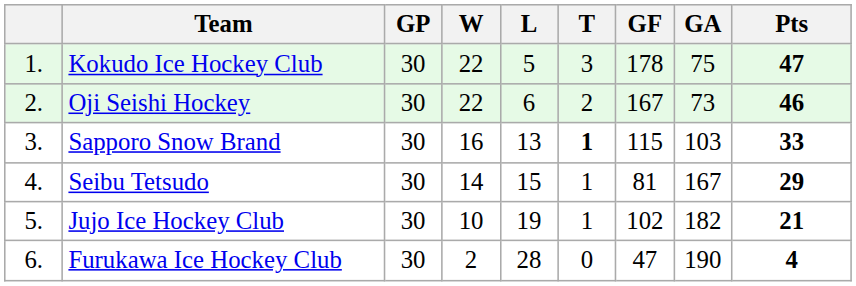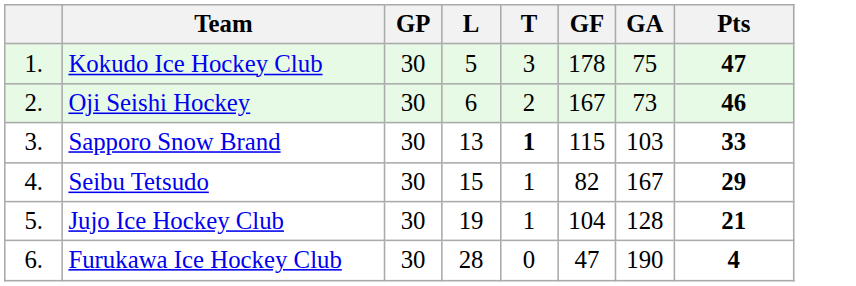 <table class="wikitable">
 <tr>
 <th width="30"></th>
 <th width="200">Team</th>
 <th width="30">GP</th>
-<th width="30">W</th>
 <th width="30">L</th>
 <th width="30">T</th>
 <th width="30">GF</th>
 <th width="30">GA</th>
 <th width="70">Pts</th>
 </tr>
 <tr bgcolor="#e6fae6" align="center">
 <td>1.</td>
 <td align="left"><a href='#'>Kokudo Ice Hockey Club</a></td>
 <td>30</td>
-<td>22</td>
 <td>5</td>
 <td>3</td>
 <td>178</td>
 <td>75</td>
 <td><strong>47</strong></td>
 </tr>
 <tr bgcolor="#e6fae6" align="center">
 <td>2.</td>
 <td align="left"><a href='#'>Oji Seishi Hockey</a></td>
 <td>30</td>
-<td>22</td>
 <td>6</td>
 <td>2</td>
 <td>167</td>
 <td>73</td>
 <td><strong>46</strong></td>
 </tr>
 <tr bgcolor="#FFFFFF" align="center">
 <td>3.</td>
 <td align="left"><a href='#'>Sapporo Snow Brand</a></td>
 <td>30</td>
-<td>16</td>
 <td>13</td>
 <td><strong>1</strong></td>
 <td>115</td>
 <td>103</td>
 <td><strong>33</strong></td>
 </tr>
 <tr bgcolor="#FFFFFF" align="center">
 <td>4.</td>
 <td align="left"><a href='#'>Seibu Tetsudo</a></td>
 <td>30</td>
-<td>14</td>
 <td>15</td>
 <td>1</td>
-<td>81</td>
+<td>82</td>
 <td>167</td>
 <td><strong>29</strong></td>
 </tr>
 <tr bgcolor="#FFFFFF" align="center">
 <td>5.</td>
 <td align="left"><a href='#'>Jujo Ice Hockey Club</a></td>
 <td>30</td>
-<td>10</td>
 <td>19</td>
 <td>1</td>
-<td>102</td>
-<td>182</td>
+<td>104</td>
+<td>128</td>
 <td><strong>21</strong></td>
 </tr>
 <tr bgcolor="#FFFFFF" align="center">
 <td>6.</td>
 <td align="left"><a href='#'>Furukawa Ice Hockey Club</a></td>
 <td>30</td>
-<td>2</td>
 <td>28</td>
 <td>0</td>
 <td>47</td>
 <td>190</td>
 <td><strong>4</strong></td>
 </tr>
 </table>
